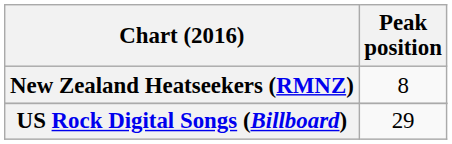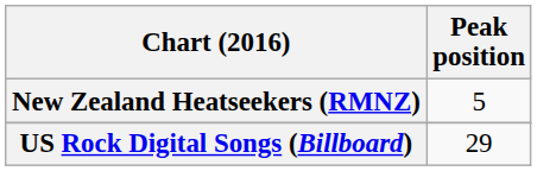 <table class="wikitable plainrowheaders sortable" style="text-align:center;">
 <tr>
 <th scope="col">Chart (2016)</th>
 <th scope="col">Peak<br>position</th>
 </tr>
 <tr>
 <th scope="row">New Zealand Heatseekers (<a href='#'>RMNZ</a>)</th>
-<td>8</td>
+<td>5</td>
 </tr>
 <tr>
 </tr>
 <tr>
 <th scope="row">US <a href='#'>Rock Digital Songs</a> (<em><a href='#'>Billboard</a></em>)</th>
 <td>29</td>
 </tr>
 </table>
